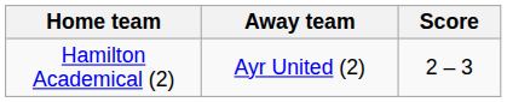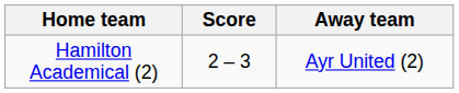 <table class="wikitable" style="text-align: center">
 <tr>
 <th width=140>Home team</th>
+<th width=70>Score</th>
 <th width=140>Away team</th>
-<th width=70>Score</th>
 </tr>
 <tr>
 <td><a href='#'>Hamilton Academical</a> (2)</td>
+<td>2 – 3</td>
 <td><a href='#'>Ayr United</a> (2)</td>
-<td>2 – 3</td>
 </tr>
 </table>
